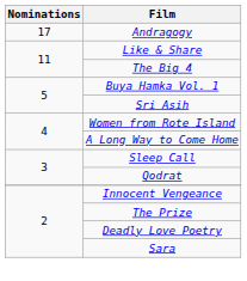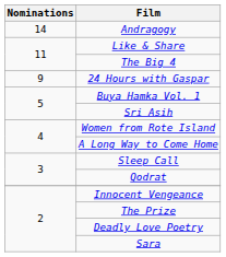 <table class="wikitable plainrowheaders" style="text-align:center;">
 <tr>
 <th scope="col" style="width:55px;">Nominations</th>
 <th scope="col" style="text-align:center;">Film</th>
 </tr>
 <tr>
-<td>17</td>
+<td>14</td>
 <td><em><a href='#'>Andragogy</a></em></td>
 </tr>
 <tr>
 <td rowspan=2>11</td>
 <td><em><a href='#'>Like & Share</a></em></td>
 </tr>
 <tr>
 <td><em><a href='#'>The Big 4</a></em></td>
+</tr>
+<tr>
+<td>9</td>
+<td><em><a href='#'>24 Hours with Gaspar</a></em></td>
 </tr>
 <tr>
 <td rowspan=2>5</td>
 <td><em><a href='#'>Buya Hamka Vol. 1</a></em></td>
 </tr>
 <tr>
 <td><em><a href='#'>Sri Asih</a></em></td>
 </tr>
 <tr>
 <td rowspan=2>4</td>
 <td><em><a href='#'>Women from Rote Island</a></em></td>
 </tr>
 <tr>
 <td><em><a href='#'>A Long Way to Come Home</a></em></td>
 </tr>
 <tr>
 <td rowspan=2>3</td>
 <td><em><a href='#'>Sleep Call</a></em></td>
 </tr>
 <tr>
 <td><em><a href='#'>Qodrat</a></em></td>
 </tr>
 <tr>
 </tr>
 <tr>
 <td rowspan="4">2</td>
 <td><em><a href='#'>Innocent Vengeance</a></em></td>
 </tr>
 <tr>
 <td><em><a href='#'>The Prize</a></em></td>
 </tr>
 <tr>
 <td><em><a href='#'>Deadly Love Poetry</a></em></td>
 </tr>
 <tr>
 <td><em><a href='#'>Sara</a></em></td>
 </tr>
 </table>
